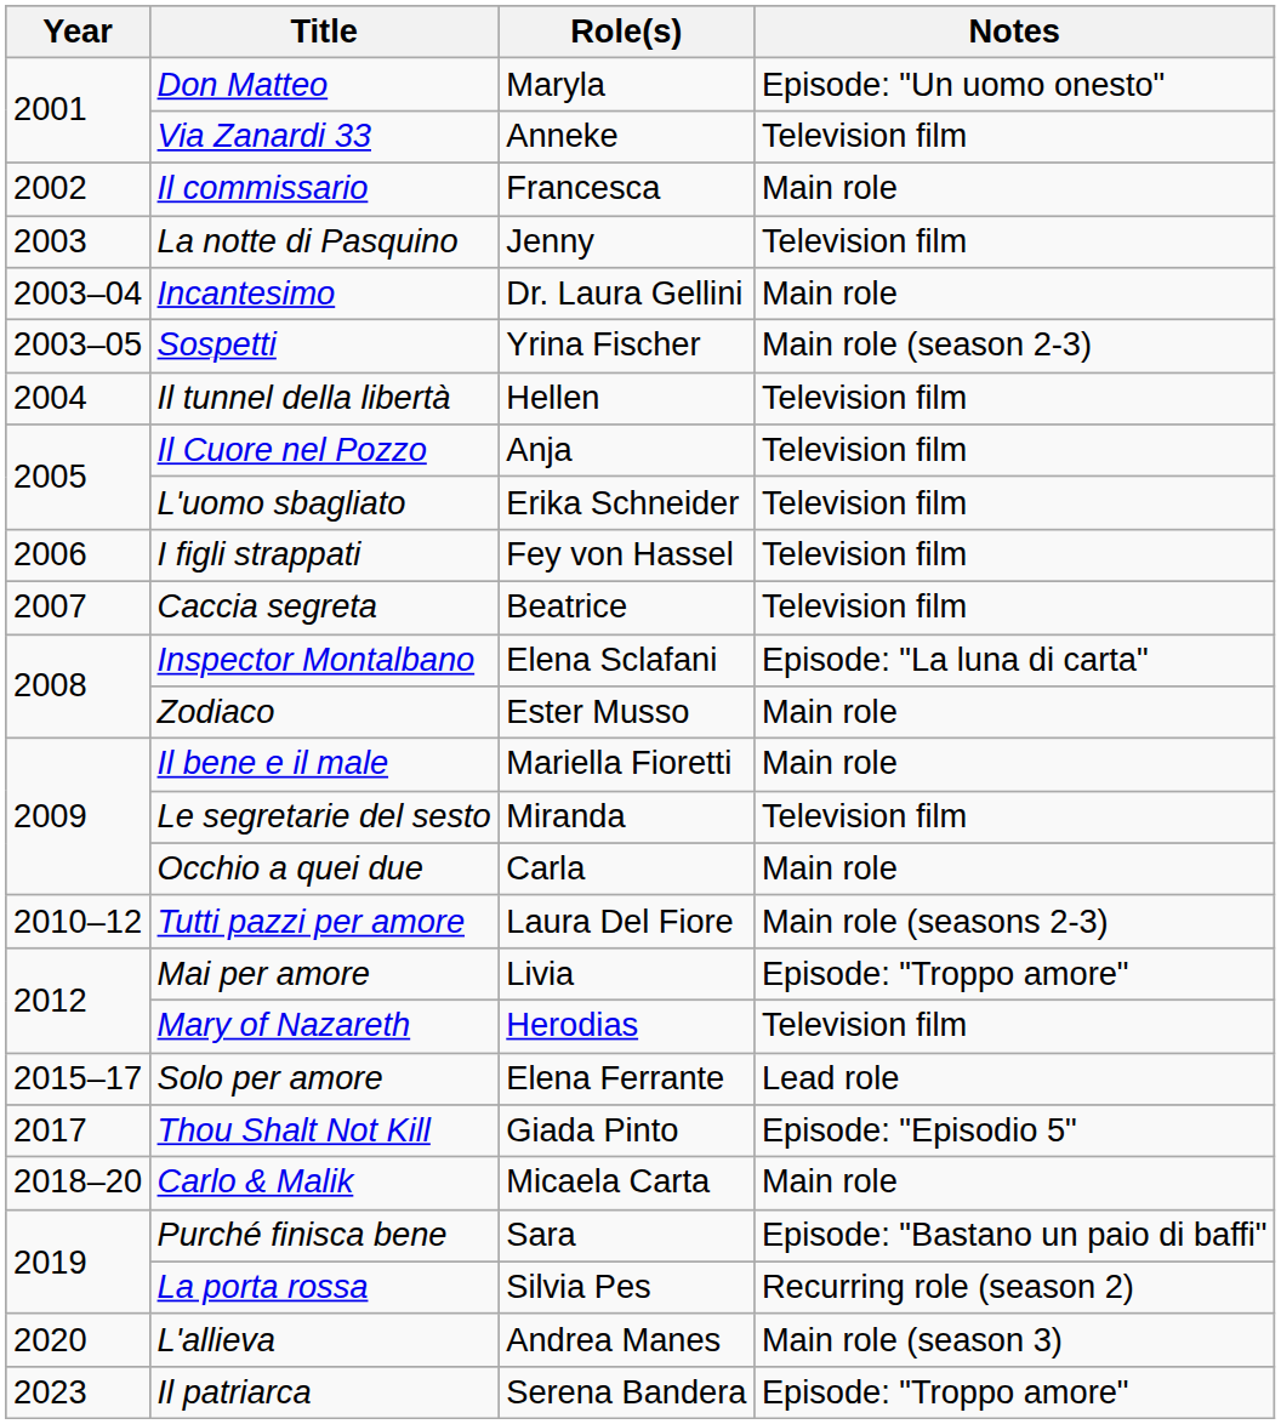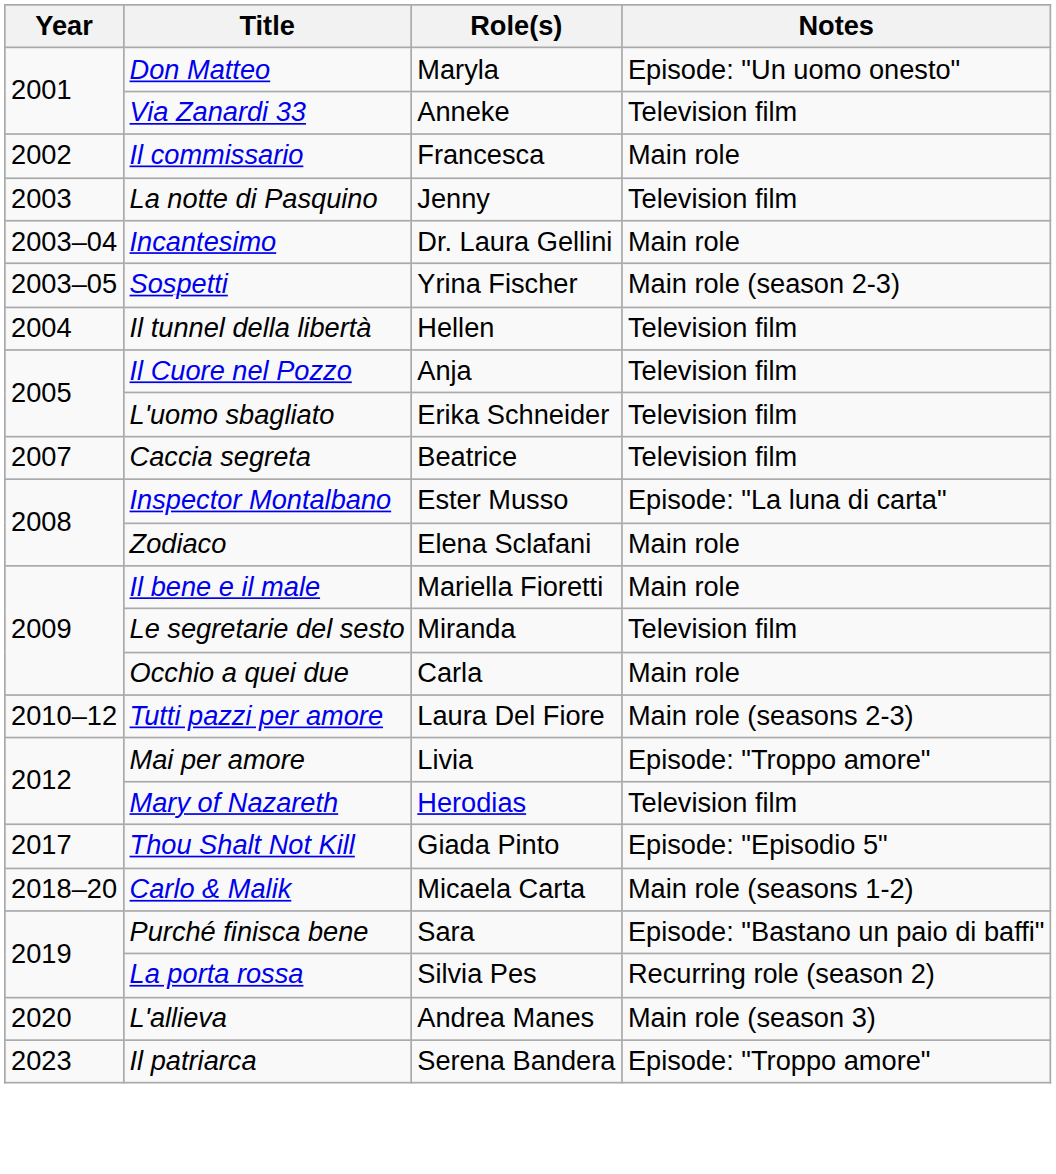 <table class="wikitable plainrowheaders sortable">
 <tr>
 <th scope="col">Year</th>
 <th scope="col">Title</th>
 <th scope="col">Role(s)</th>
 <th scope="col" class="unsortable">Notes</th>
 </tr>
 <tr>
 <td rowspan="2">2001</td>
 <td><em><a href='#'>Don Matteo</a></em></td>
 <td>Maryla</td>
 <td>Episode: "Un uomo onesto"</td>
 </tr>
 <tr>
 <td><em><a href='#'>Via Zanardi 33</a></em></td>
 <td>Anneke</td>
 <td>Television film</td>
 </tr>
 <tr>
 <td>2002</td>
 <td><em><a href='#'>Il commissario</a></em></td>
 <td>Francesca</td>
 <td>Main role</td>
 </tr>
 <tr>
 <td>2003</td>
 <td><em>La notte di Pasquino</em></td>
 <td>Jenny</td>
 <td>Television film</td>
 </tr>
 <tr>
 <td>2003–04</td>
 <td><em><a href='#'>Incantesimo</a></em></td>
 <td>Dr. Laura Gellini</td>
 <td>Main role</td>
 </tr>
 <tr>
 <td>2003–05</td>
 <td><em><a href='#'>Sospetti</a></em></td>
 <td>Yrina Fischer</td>
 <td>Main role (season 2-3)</td>
 </tr>
 <tr>
 <td>2004</td>
 <td><em>Il tunnel della libertà</em></td>
 <td>Hellen</td>
 <td>Television film</td>
 </tr>
 <tr>
 <td rowspan="2">2005</td>
 <td><em><a href='#'>Il Cuore nel Pozzo</a></em></td>
 <td>Anja</td>
 <td>Television film</td>
 </tr>
 <tr>
 <td><em>L'uomo sbagliato</em></td>
 <td>Erika Schneider</td>
 <td>Television film</td>
 </tr>
 <tr>
-<td>2006</td>
-<td><em>I figli strappati</em></td>
-<td>Fey von Hassel</td>
-<td>Television film</td>
-</tr>
-<tr>
 <td>2007</td>
 <td><em>Caccia segreta</em></td>
 <td>Beatrice</td>
 <td>Television film</td>
 </tr>
 <tr>
 <td rowspan="2">2008</td>
 <td><em><a href='#'>Inspector Montalbano</a></em></td>
-<td>Elena Sclafani</td>
+<td>Ester Musso</td>
 <td>Episode: "La luna di carta"</td>
 </tr>
 <tr>
 <td><em>Zodiaco</em></td>
-<td>Ester Musso</td>
+<td>Elena Sclafani</td>
 <td>Main role</td>
 </tr>
 <tr>
 <td rowspan="3">2009</td>
 <td><em><a href='#'>Il bene e il male</a></em></td>
 <td>Mariella Fioretti</td>
 <td>Main role</td>
 </tr>
 <tr>
 <td><em>Le segretarie del sesto</em></td>
 <td>Miranda</td>
 <td>Television film</td>
 </tr>
 <tr>
 <td><em>Occhio a quei due</em></td>
 <td>Carla</td>
 <td>Main role</td>
 </tr>
 <tr>
 <td>2010–12</td>
 <td><em><a href='#'>Tutti pazzi per amore</a></em></td>
 <td>Laura Del Fiore</td>
 <td>Main role (seasons 2-3)</td>
 </tr>
 <tr>
 <td rowspan="2">2012</td>
 <td><em>Mai per amore</em></td>
 <td>Livia</td>
 <td>Episode: "Troppo amore"</td>
 </tr>
 <tr>
 <td><em><a href='#'>Mary of Nazareth</a></em></td>
 <td><a href='#'>Herodias</a></td>
 <td>Television film</td>
 </tr>
 <tr>
-<td>2015–17</td>
-<td><em>Solo per amore</em></td>
-<td>Elena Ferrante</td>
-<td>Lead role</td>
-</tr>
-<tr>
 <td>2017</td>
 <td><em><a href='#'>Thou Shalt Not Kill</a></em></td>
 <td>Giada Pinto</td>
 <td>Episode: "Episodio 5"</td>
 </tr>
 <tr>
 <td>2018–20</td>
 <td><em><a href='#'>Carlo & Malik</a></em></td>
 <td>Micaela Carta</td>
-<td>Main role</td>
+<td>Main role (seasons 1-2)</td>
 </tr>
 <tr>
 <td rowspan="2">2019</td>
 <td><em>Purché finisca bene</em></td>
 <td>Sara</td>
 <td>Episode: "Bastano un paio di baffi"</td>
 </tr>
 <tr>
 <td><em><a href='#'>La porta rossa</a></em></td>
 <td>Silvia Pes</td>
 <td>Recurring role (season 2)</td>
 </tr>
 <tr>
 <td>2020</td>
 <td><em>L'allieva</em></td>
 <td>Andrea Manes</td>
 <td>Main role (season 3)</td>
 </tr>
 <tr>
 <td>2023</td>
 <td><em>Il patriarca</em></td>
 <td>Serena Bandera</td>
 <td>Episode: "Troppo amore"</td>
 </tr>
 </table>
